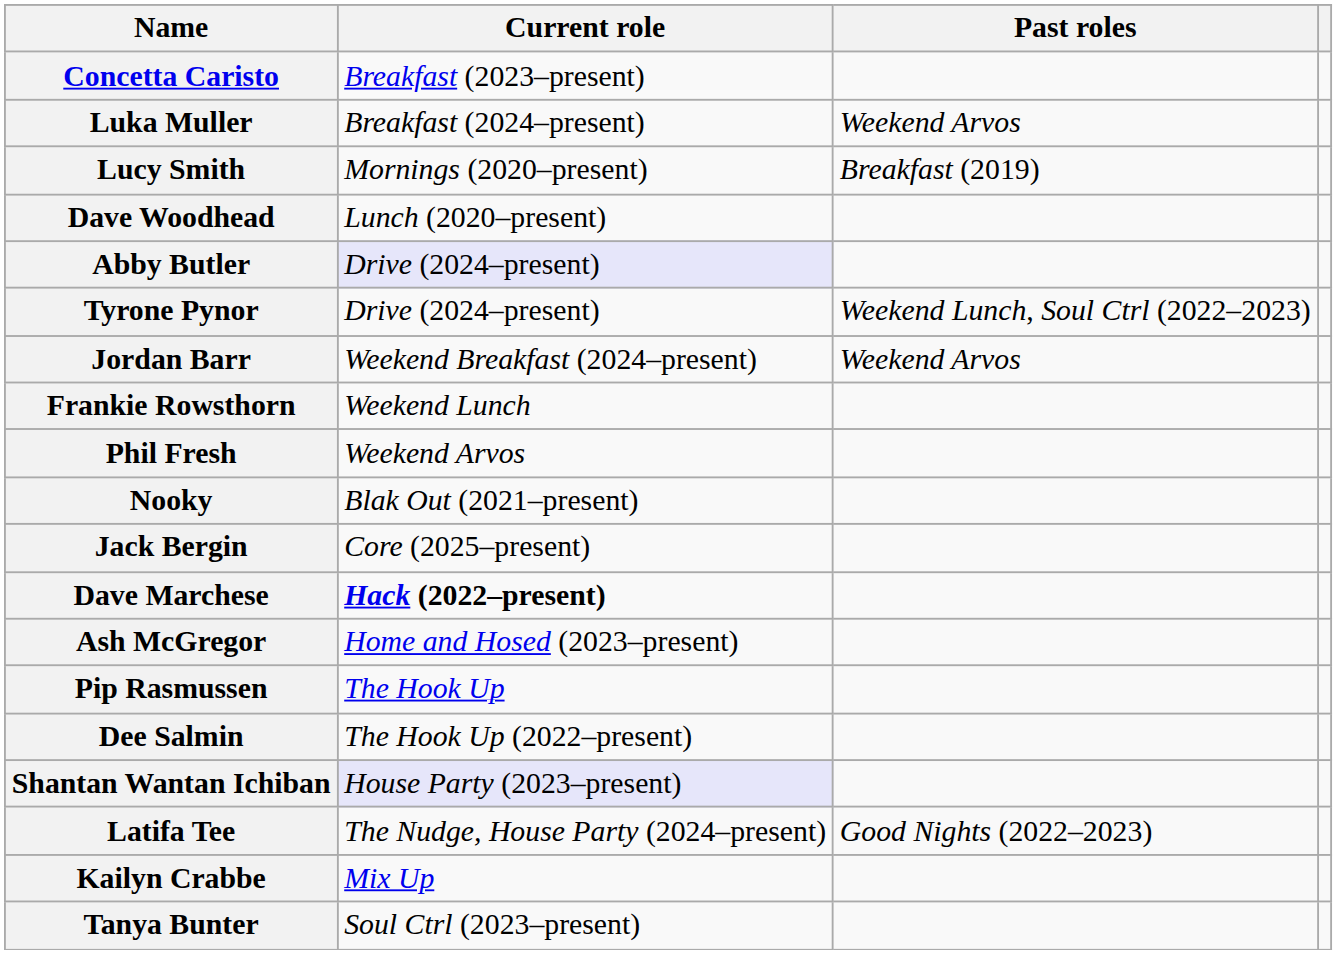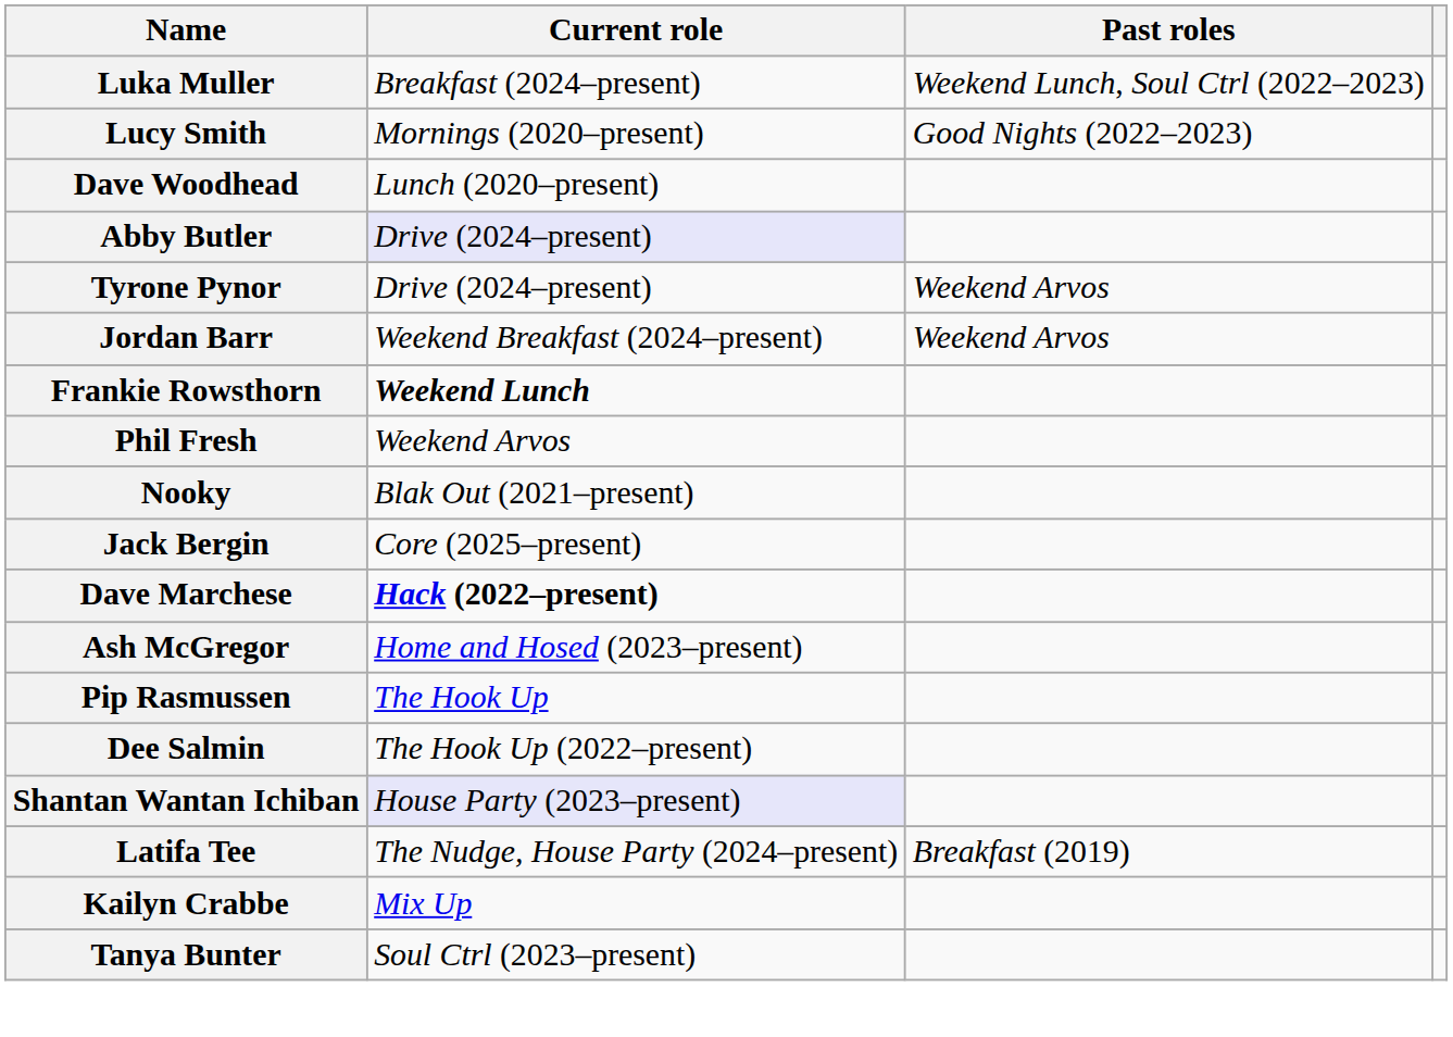 <table class="wikitable plainrowheaders">
 <tr>
 <th>Name</th>
 <th>Current role</th>
 <th>Past roles</th>
 <th></th>
 </tr>
 <tr>
-<th scope="row"><a href='#'>Concetta Caristo</a></th>
-<td><em><a href='#'>Breakfast</a></em> (2023–present)</td>
-<td></td>
-<td></td>
-</tr>
-<tr>
 <th scope="row">Luka Muller</th>
 <td><em>Breakfast</em> (2024–present)</td>
-<td><em>Weekend Arvos</em></td>
+<td><em>Weekend Lunch</em>, <em>Soul Ctrl</em> (2022–2023)</td>
 <td></td>
 </tr>
 <tr>
 <th scope="row">Lucy Smith</th>
 <td><em>Mornings</em> (2020–present)</td>
-<td><em>Breakfast</em> (2019)</td>
+<td><em>Good Nights</em> (2022–2023)</td>
 <td></td>
 </tr>
 <tr>
 <th scope="row">Dave Woodhead</th>
 <td><em>Lunch</em> (2020–present)</td>
 <td></td>
 <td></td>
 </tr>
 <tr>
 <th scope="row">Abby Butler</th>
 <td style="background: lavender;"><em>Drive</em> (2024–present)</td>
 <td></td>
 <td></td>
 </tr>
 <tr>
 <th scope="row">Tyrone Pynor</th>
 <td><em>Drive</em> (2024–present)</td>
-<td><em>Weekend Lunch</em>, <em>Soul Ctrl</em> (2022–2023)</td>
+<td><em>Weekend Arvos</em></td>
 <td></td>
 </tr>
 <tr>
 <th scope="row">Jordan Barr</th>
 <td><em>Weekend Breakfast</em> (2024–present)</td>
 <td><em>Weekend Arvos</em></td>
 <td></td>
 </tr>
 <tr>
 <th scope="row">Frankie Rowsthorn</th>
-<td><em>Weekend Lunch</em></td>
+<td><strong><em>Weekend Lunch</em></strong></td>
 <td></td>
 <td></td>
 </tr>
 <tr>
 <th scope="row">Phil Fresh</th>
 <td><em>Weekend Arvos</em></td>
 <td></td>
 <td></td>
 </tr>
 <tr>
 <th scope="row">Nooky</th>
 <td><em>Blak Out</em> (2021–present)</td>
 <td></td>
 <td></td>
 </tr>
 <tr>
 <th scope="row">Jack Bergin</th>
 <td><em>Core</em> (2025–present)</td>
 <td></td>
 <td></td>
 </tr>
 <tr>
 <th scope="row">Dave Marchese</th>
 <td><strong><em><a href='#'>Hack</a></em> (2022–present)</strong></td>
 <td></td>
 <td></td>
 </tr>
 <tr>
 <th scope="row">Ash McGregor</th>
 <td><em><a href='#'>Home and Hosed</a></em> (2023–present)</td>
 <td></td>
 <td></td>
 </tr>
 <tr>
 <th scope="row">Pip Rasmussen</th>
 <td><a href='#'><em>The Hook Up</em></a></td>
 <td></td>
 <td></td>
 </tr>
 <tr>
 <th scope="row">Dee Salmin</th>
 <td><em>The Hook Up</em> (2022–present)</td>
 <td></td>
 <td></td>
 </tr>
 <tr>
 <th scope="row">Shantan Wantan Ichiban</th>
 <td style="background: lavender;"><em>House Party</em> (2023–present)</td>
 <td></td>
 <td></td>
 </tr>
 <tr>
 <th scope="row">Latifa Tee</th>
 <td><em>The Nudge,</em> <em>House Party</em> (2024–present)</td>
-<td><em>Good Nights</em> (2022–2023)</td>
+<td><em>Breakfast</em> (2019)</td>
 <td></td>
 </tr>
 <tr>
 <th scope="row">Kailyn Crabbe</th>
 <td><em><a href='#'>Mix Up</a></em></td>
 <td></td>
 <td></td>
 </tr>
 <tr>
 <th scope="row">Tanya Bunter</th>
 <td><em>Soul Ctrl</em> (2023–present)</td>
 <td></td>
 <td></td>
 </tr>
 </table>
